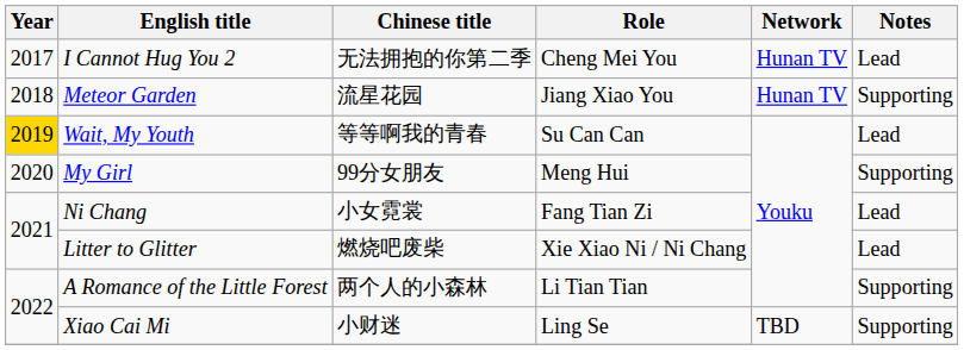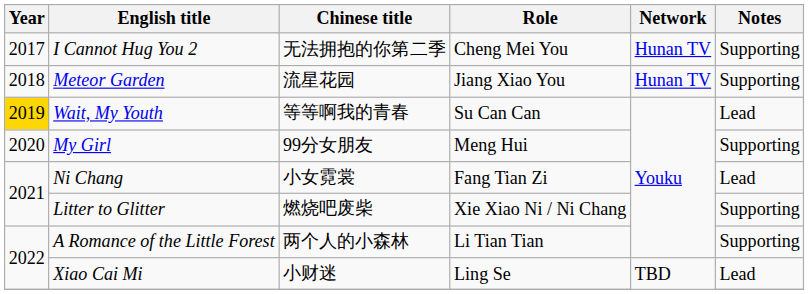 <table class="wikitable sortable">
 <tr>
 <th>Year</th>
 <th>English title</th>
 <th>Chinese title</th>
 <th>Role</th>
 <th>Network</th>
 <th>Notes</th>
 </tr>
 <tr>
 <td>2017</td>
 <td><em>I Cannot Hug You 2</em></td>
 <td>无法拥抱的你第二季</td>
 <td>Cheng Mei You</td>
 <td><a href='#'>Hunan TV</a></td>
-<td>Lead</td>
+<td>Supporting</td>
 </tr>
 <tr>
 <td>2018</td>
 <td><em><a href='#'>Meteor Garden</a></em></td>
 <td>流星花园</td>
 <td>Jiang Xiao You</td>
 <td><a href='#'>Hunan TV</a></td>
 <td>Supporting</td>
 </tr>
 <tr>
 <td style="background: gold;">2019</td>
 <td><em><a href='#'>Wait, My Youth</a></em></td>
 <td>等等啊我的青春</td>
 <td>Su Can Can</td>
 <td rowspan="5"><a href='#'>Youku</a></td>
 <td>Lead</td>
 </tr>
 <tr>
 <td>2020</td>
 <td><em><a href='#'>My Girl</a></em></td>
 <td>99分女朋友</td>
 <td>Meng Hui</td>
 <td>Supporting</td>
 </tr>
 <tr>
 <td rowspan="2">2021</td>
 <td><em>Ni Chang</em></td>
 <td>小女霓裳</td>
 <td>Fang Tian Zi</td>
 <td>Lead</td>
 </tr>
 <tr>
 <td><em>Litter to Glitter</em></td>
 <td>燃烧吧废柴</td>
 <td>Xie Xiao Ni / Ni Chang</td>
-<td>Lead</td>
+<td>Supporting</td>
 </tr>
 <tr>
 <td rowspan="2">2022</td>
 <td><em>A Romance of the Little Forest</em></td>
 <td>两个人的小森林</td>
 <td>Li Tian Tian</td>
 <td>Supporting</td>
 </tr>
 <tr>
 <td><em>Xiao Cai Mi</em></td>
 <td>小财迷</td>
 <td>Ling Se</td>
 <td rowspan="4">TBD</td>
-<td>Supporting</td>
+<td>Lead</td>
 </tr>
 <tr>
 </tr>
 </table>
